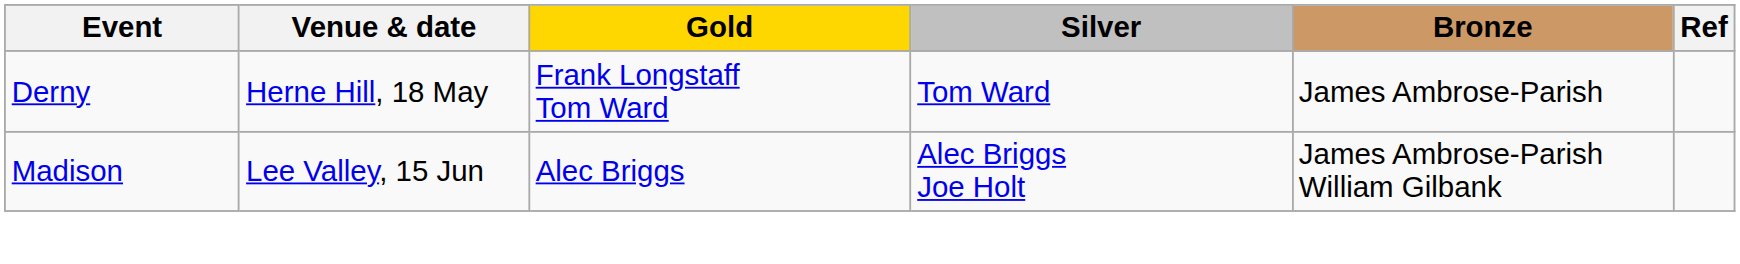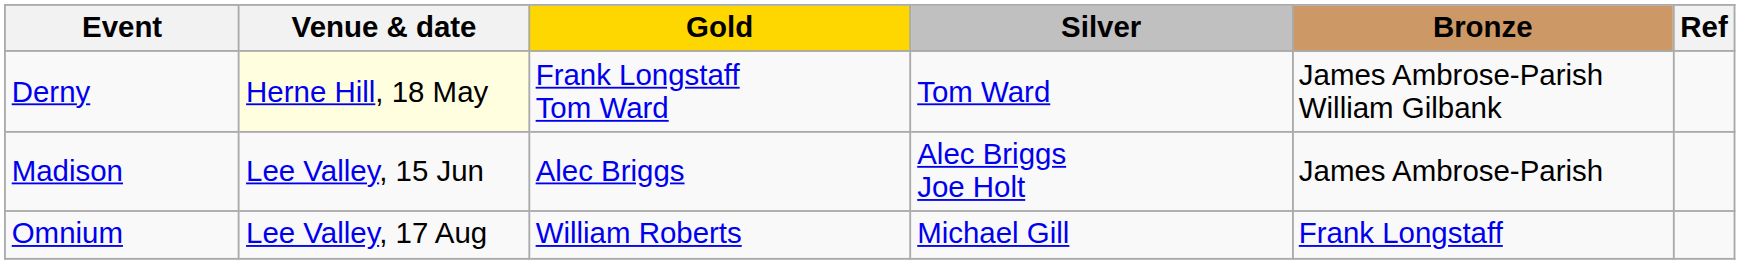 <table class="wikitable" style="font-size: 100%">
 <tr>
 <th width=120>Event</th>
 <th width=150>Venue & date</th>
 <th width=200 style="background-color: gold;">Gold</th>
 <th width=200 style="background-color: silver;">Silver</th>
 <th width=200 style="background-color: #cc9966;">Bronze</th>
 <th width=20>Ref</th>
 </tr>
 <tr>
 <td><a href='#'>Derny</a></td>
-<td><a href='#'>Herne Hill</a>, 18 May</td>
+<td style="background: lightyellow;"><a href='#'>Herne Hill</a>, 18 May</td>
 <td><a href='#'>Frank Longstaff</a><br><a href='#'>Tom Ward</a></td>
 <td><a href='#'>Tom Ward</a></td>
-<td>James Ambrose-Parish</td>
+<td>James Ambrose-Parish<br>William Gilbank</td>
 <td></td>
 </tr>
 <tr>
 <td><a href='#'>Madison</a></td>
 <td><a href='#'>Lee Valley</a>, 15 Jun</td>
 <td><a href='#'>Alec Briggs</a></td>
 <td><a href='#'>Alec Briggs</a><br> <a href='#'>Joe Holt</a></td>
-<td>James Ambrose-Parish<br>William Gilbank</td>
+<td>James Ambrose-Parish</td>
+<td></td>
+</tr>
+<tr>
+<td><a href='#'>Omnium</a></td>
+<td><a href='#'>Lee Valley</a>, 17 Aug</td>
+<td><a href='#'>William Roberts</a></td>
+<td><a href='#'>Michael Gill</a></td>
+<td><a href='#'>Frank Longstaff</a></td>
 <td></td>
 </tr>
 </table>
